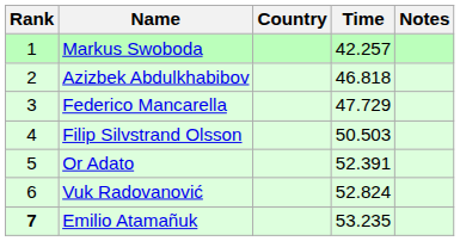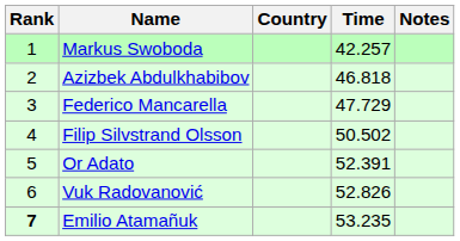 <table class="wikitable" style="text-align:center">
 <tr>
 <th>Rank</th>
 <th>Name</th>
 <th>Country</th>
 <th>Time</th>
 <th>Notes</th>
 </tr>
 <tr bgcolor=bbffbb>
 <td>1</td>
 <td align="left"><a href='#'>Markus Swoboda</a></td>
 <td align="left"></td>
 <td>42.257</td>
 <td></td>
 </tr>
 <tr bgcolor=ddffdd>
 <td>2</td>
 <td align="left"><a href='#'>Azizbek Abdulkhabibov</a></td>
 <td align="left"></td>
 <td>46.818</td>
 <td></td>
 </tr>
 <tr bgcolor=ddffdd>
 <td>3</td>
 <td align="left"><a href='#'>Federico Mancarella</a></td>
 <td align="left"></td>
 <td>47.729</td>
 <td></td>
 </tr>
 <tr bgcolor=ddffdd>
 <td>4</td>
 <td align="left"><a href='#'>Filip Silvstrand Olsson</a></td>
 <td align="left"></td>
-<td>50.503</td>
+<td>50.502</td>
 <td></td>
 </tr>
 <tr bgcolor=ddffdd>
 <td>5</td>
 <td align="left"><a href='#'>Or Adato</a></td>
 <td align="left"></td>
 <td>52.391</td>
 <td></td>
 </tr>
 <tr bgcolor=ddffdd>
 <td>6</td>
 <td align="left"><a href='#'>Vuk Radovanović</a></td>
 <td align="left"></td>
-<td>52.824</td>
+<td>52.826</td>
 <td></td>
 </tr>
 <tr bgcolor=ddffdd>
 <td><strong>7</strong></td>
 <td align="left"><a href='#'>Emilio Atamañuk</a></td>
 <td align="left"></td>
 <td>53.235</td>
 <td></td>
 </tr>
 </table>
